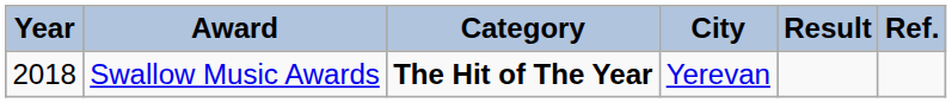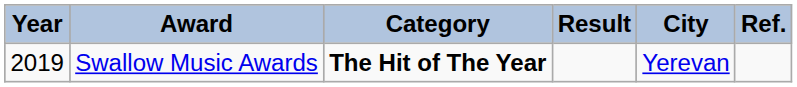 <table class="wikitable" style="font-size:90%;">
 <tr>
 <th style="background:#B0C4DE;"><strong>Year</strong></th>
 <th style="background:#B0C4DE;"><strong>Award</strong></th>
 <th style="background:#B0C4DE;"><strong>Category</strong></th>
+<th style="background:#B0C4DE;"><strong>Result</strong></th>
 <th style="background:#B0C4DE;"><strong>City</strong></th>
-<th style="background:#B0C4DE;"><strong>Result</strong></th>
 <th style="background:#B0C4DE;"><strong>Ref.</strong></th>
 </tr>
 <tr>
-<td>2018</td>
+<td>2019</td>
 <td><a href='#'>Swallow Music Awards</a></td>
 <td><strong>The Hit of The Year</strong></td>
+<td></td>
 <td><a href='#'>Yerevan</a></td>
-<td></td>
 <td></td>
 </tr>
 </table>
